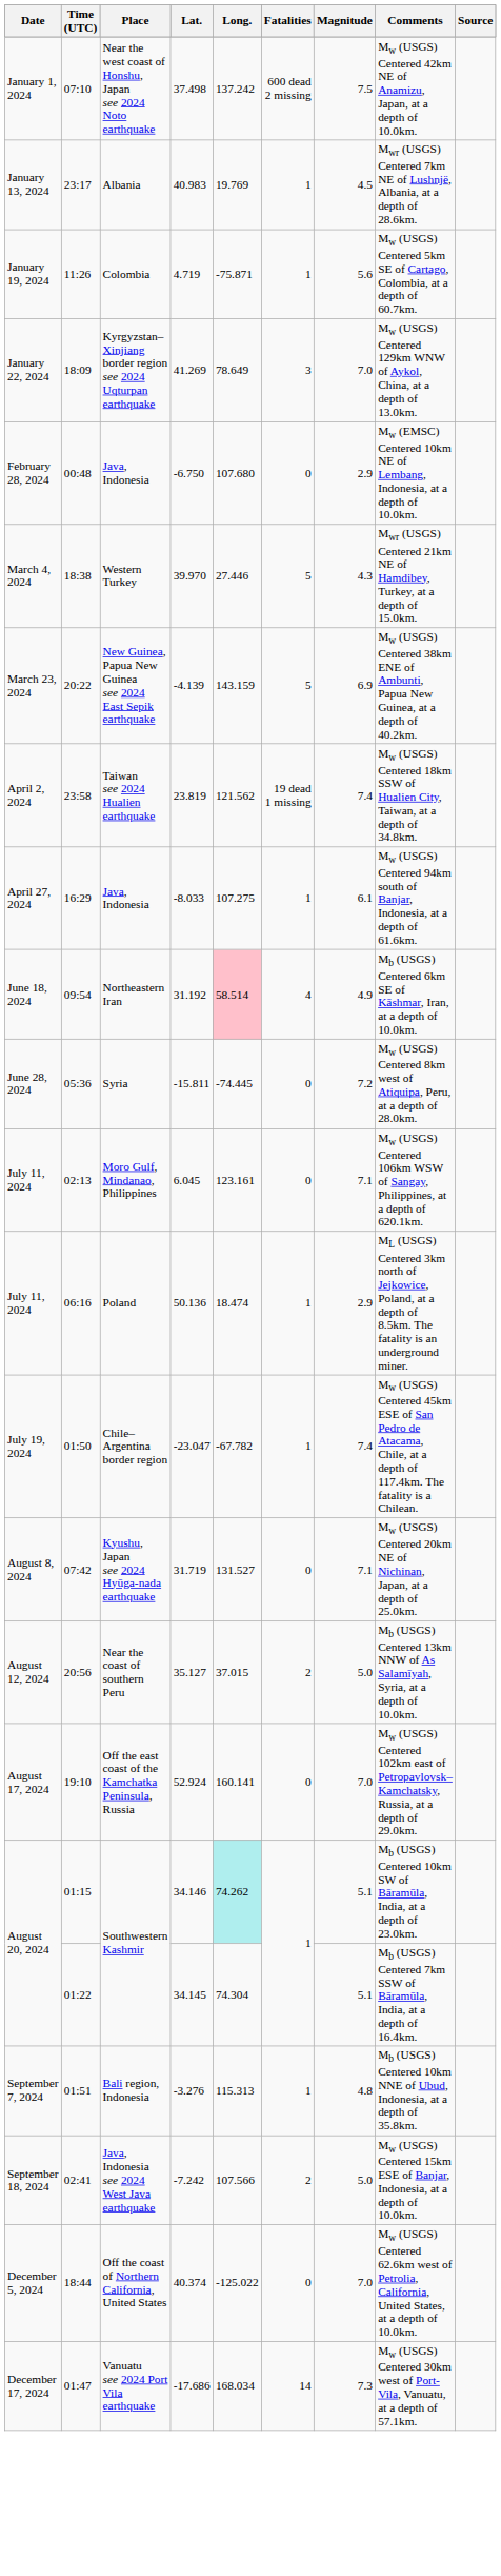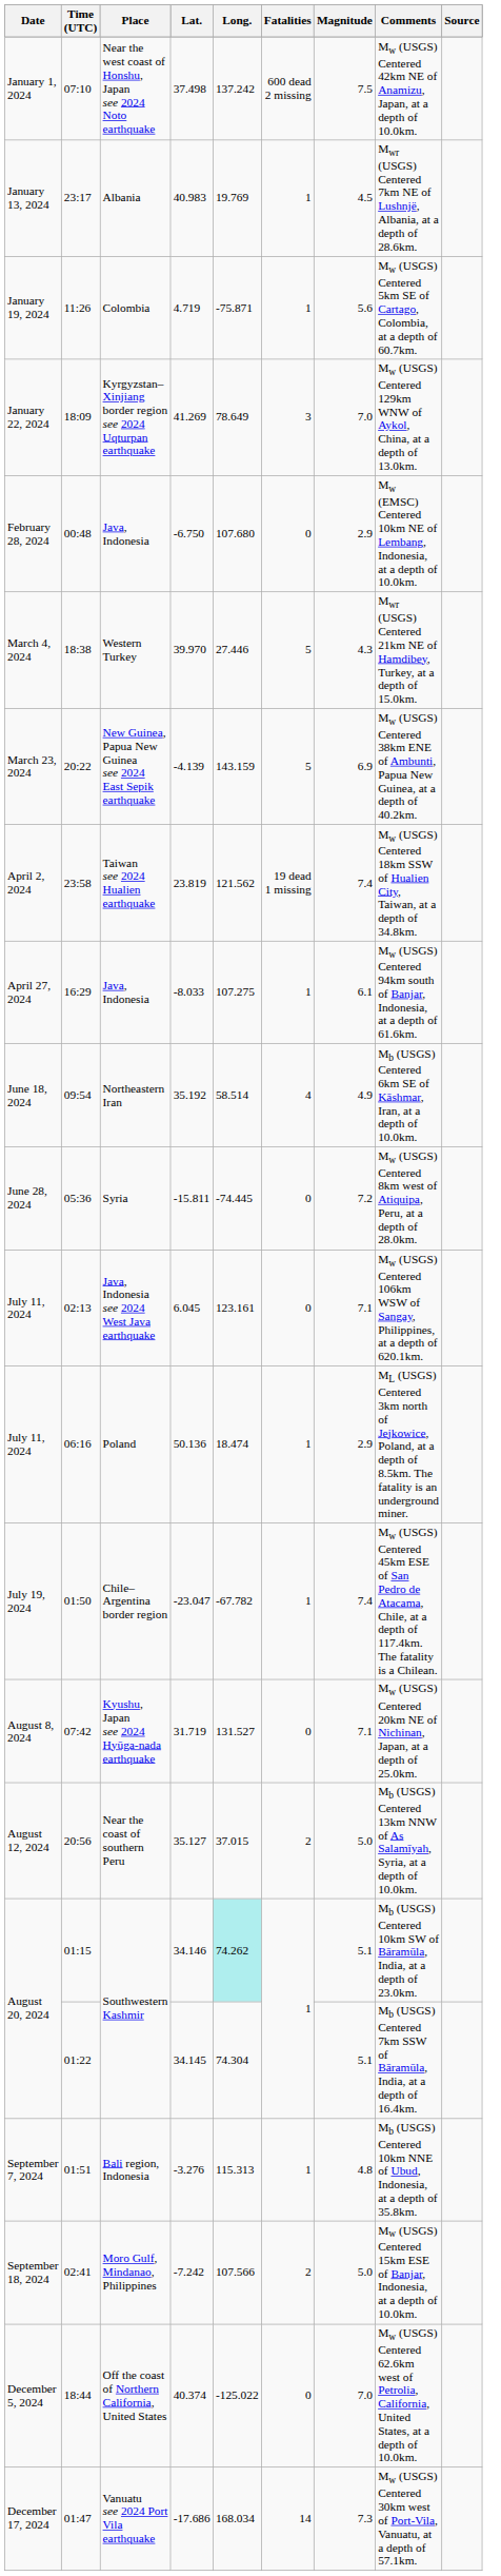 <table class="wikitable sortable">
 <tr style="background:black;">
 <th>Date</th>
 <th>Time (UTC)</th>
 <th>Place</th>
 <th>Lat.</th>
 <th>Long.</th>
 <th>Fatalities</th>
 <th>Magnitude</th>
 <th>Comments</th>
 <th>Source</th>
 </tr>
 <tr>
 <td>January 1, 2024</td>
 <td>07:10</td>
 <td> Near the west coast of <a href='#'>Honshu</a>, Japan<br><em>see</em> <a href='#'>2024 Noto earthquake</a></td>
 <td>37.498</td>
 <td>137.242</td>
 <td style="text-align:right;">600 dead<br>2 missing</td>
 <td style="text-align:right;">7.5</td>
 <td>M<sub>w</sub> (USGS) Centered 42km NE of <a href='#'>Anamizu</a>, Japan, at a depth of 10.0km.</td>
 <td style="text-align:right;"></td>
 </tr>
 <tr>
 <td>January 13, 2024</td>
 <td>23:17</td>
 <td> Albania</td>
 <td>40.983</td>
 <td>19.769</td>
 <td style="text-align:right;">1</td>
 <td style="text-align:right;">4.5</td>
 <td>M<sub>wr</sub> (USGS) Centered 7km NE of <a href='#'>Lushnjë</a>, Albania, at a depth of 28.6km.</td>
 <td style="text-align:right;"></td>
 </tr>
 <tr>
 <td>January 19, 2024</td>
 <td>11:26</td>
 <td> Colombia</td>
 <td>4.719</td>
 <td>-75.871</td>
 <td style="text-align:right;">1</td>
 <td style="text-align:right;">5.6</td>
 <td>M<sub>w</sub> (USGS) Centered 5km SE of <a href='#'>Cartago</a>, Colombia, at a depth of 60.7km.</td>
 <td style="text-align:right;"></td>
 </tr>
 <tr>
 <td>January 22, 2024</td>
 <td>18:09</td>
 <td> Kyrgyzstan–<a href='#'>Xinjiang</a> border region<br><em>see</em> <a href='#'>2024 Uqturpan earthquake</a></td>
 <td>41.269</td>
 <td>78.649</td>
 <td style="text-align:right;">3</td>
 <td style="text-align:right;">7.0</td>
 <td>M<sub>w</sub> (USGS) Centered 129km WNW of <a href='#'>Aykol</a>, China, at a depth of 13.0km.</td>
 <td style="text-align:right;"></td>
 </tr>
 <tr>
 <td>February 28, 2024</td>
 <td>00:48</td>
 <td> <a href='#'>Java</a>, Indonesia</td>
 <td>-6.750</td>
 <td>107.680</td>
 <td style="text-align:right;">0</td>
 <td style="text-align:right;">2.9</td>
 <td>M<sub>w</sub> (EMSC) Centered 10km NE of <a href='#'>Lembang</a>, Indonesia, at a depth of 10.0km.</td>
 <td style="text-align:right;"></td>
 </tr>
 <tr>
 <td>March 4, 2024</td>
 <td>18:38</td>
 <td> Western Turkey</td>
 <td>39.970</td>
 <td>27.446</td>
 <td style="text-align:right;">5</td>
 <td style="text-align:right;">4.3</td>
 <td>M<sub>wr</sub> (USGS) Centered 21km NE of <a href='#'>Hamdibey</a>, Turkey, at a depth of 15.0km.</td>
 <td style="text-align:right;"></td>
 </tr>
 <tr>
 <td>March 23, 2024</td>
 <td>20:22</td>
 <td> <a href='#'>New Guinea</a>, Papua New Guinea<br><em>see</em> <a href='#'>2024 East Sepik earthquake</a></td>
 <td>-4.139</td>
 <td>143.159</td>
 <td style="text-align:right;">5</td>
 <td style="text-align:right;">6.9</td>
 <td>M<sub>w</sub> (USGS) Centered 38km ENE of <a href='#'>Ambunti</a>, Papua New Guinea, at a depth of 40.2km.</td>
 <td style="text-align:right;"></td>
 </tr>
 <tr>
 <td>April 2, 2024</td>
 <td>23:58</td>
 <td> Taiwan<br><em>see</em> <a href='#'>2024 Hualien earthquake</a></td>
 <td>23.819</td>
 <td>121.562</td>
 <td style="text-align:right;">19 dead<br>1 missing</td>
 <td style="text-align:right;">7.4</td>
 <td>M<sub>w</sub> (USGS) Centered 18km SSW of <a href='#'>Hualien City</a>, Taiwan, at a depth of 34.8km.</td>
 <td style="text-align:right;"></td>
 </tr>
 <tr>
 <td>April 27, 2024</td>
 <td>16:29</td>
 <td> <a href='#'>Java</a>, Indonesia</td>
 <td>-8.033</td>
 <td>107.275</td>
 <td style="text-align:right;">1</td>
 <td style="text-align:right;">6.1</td>
 <td>M<sub>w</sub> (USGS) Centered 94km south of <a href='#'>Banjar</a>, Indonesia, at a depth of 61.6km.</td>
 <td style="text-align:right;"></td>
 </tr>
 <tr>
 <td>June 18, 2024</td>
 <td>09:54</td>
 <td> Northeastern Iran</td>
-<td>31.192</td>
-<td style="background: pink;">58.514</td>
+<td>35.192</td>
+<td>58.514</td>
 <td style="text-align:right;">4</td>
 <td style="text-align:right;">4.9</td>
 <td>M<sub>b</sub> (USGS) Centered 6km SE of <a href='#'>Kāshmar</a>, Iran, at a depth of 10.0km.</td>
 <td style="text-align:right;"></td>
 </tr>
 <tr>
 <td>June 28, 2024</td>
 <td>05:36</td>
 <td> Syria</td>
 <td>-15.811</td>
 <td>-74.445</td>
 <td style="text-align:right;">0</td>
 <td style="text-align:right;">7.2</td>
 <td>M<sub>w</sub> (USGS) Centered 8km west of <a href='#'>Atiquipa</a>, Peru, at a depth of 28.0km.</td>
 <td style="text-align:right;"></td>
 </tr>
 <tr>
 <td>July 11, 2024</td>
 <td>02:13</td>
-<td> <a href='#'>Moro Gulf</a>, <a href='#'>Mindanao</a>, Philippines</td>
+<td> <a href='#'>Java</a>, Indonesia<br><em>see</em> <a href='#'>2024 West Java earthquake</a></td>
 <td>6.045</td>
 <td>123.161</td>
 <td style="text-align:right;">0</td>
 <td style="text-align:right;">7.1</td>
 <td>M<sub>w</sub> (USGS) Centered 106km WSW of <a href='#'>Sangay</a>, Philippines, at a depth of 620.1km.</td>
 <td style="text-align:right;"></td>
 </tr>
 <tr>
 <td>July 11, 2024</td>
 <td>06:16</td>
 <td> Poland</td>
 <td>50.136</td>
 <td>18.474</td>
 <td style="text-align:right;">1</td>
 <td style="text-align:right;">2.9</td>
 <td>M<sub>L</sub> (USGS) Centered 3km north of <a href='#'>Jejkowice</a>, Poland, at a depth of 8.5km. The fatality is an underground miner.</td>
 <td style="text-align:right;"></td>
 </tr>
 <tr>
 <td>July 19, 2024</td>
 <td>01:50</td>
 <td> Chile–Argentina border region</td>
 <td>-23.047</td>
 <td>-67.782</td>
 <td style="text-align:right;">1</td>
 <td style="text-align:right;">7.4</td>
 <td>M<sub>w</sub> (USGS) Centered 45km ESE of <a href='#'>San Pedro de Atacama</a>, Chile, at a depth of 117.4km. The fatality is a Chilean.</td>
 <td style="text-align:right;"></td>
 </tr>
 <tr>
 <td>August 8, 2024</td>
 <td>07:42</td>
 <td> <a href='#'>Kyushu</a>, Japan<br><em>see</em> <a href='#'>2024 Hyūga-nada earthquake</a></td>
 <td>31.719</td>
 <td>131.527</td>
 <td style="text-align:right;">0</td>
 <td style="text-align:right;">7.1</td>
 <td>M<sub>w</sub> (USGS) Centered 20km NE of <a href='#'>Nichinan</a>, Japan, at a depth of 25.0km.</td>
 <td style="text-align:right;"></td>
 </tr>
 <tr>
 <td>August 12, 2024</td>
 <td>20:56</td>
 <td> Near the coast of southern Peru</td>
 <td>35.127</td>
 <td>37.015</td>
 <td style="text-align:right;">2</td>
 <td style="text-align:right;">5.0</td>
 <td>M<sub>b</sub> (USGS) Centered 13km NNW of <a href='#'>As Salamīyah</a>, Syria, at a depth of 10.0km.</td>
 <td style="text-align:right;"></td>
 </tr>
 <tr>
-<td>August 17, 2024</td>
-<td>19:10</td>
-<td> Off the east coast of the <a href='#'>Kamchatka Peninsula</a>, Russia</td>
-<td>52.924</td>
-<td>160.141</td>
-<td style="text-align:right;">0</td>
-<td style="text-align:right;">7.0</td>
-<td>M<sub>w</sub> (USGS) Centered 102km east of <a href='#'>Petropavlovsk–Kamchatsky</a>, Russia, at a depth of 29.0km.</td>
-<td style="text-align:right;"></td>
-</tr>
-<tr>
 <td rowspan="2">August 20, 2024</td>
 <td>01:15</td>
 <td rowspan="2"> Southwestern <a href='#'>Kashmir</a></td>
 <td>34.146</td>
 <td style="background: paleturquoise;">74.262</td>
 <td rowspan="2" style="text-align:right;">1</td>
 <td style="text-align:right;">5.1</td>
 <td>M<sub>b</sub> (USGS) Centered 10km SW of <a href='#'>Bāramūla</a>, India, at a depth of 23.0km.</td>
 <td style="text-align:right;"></td>
 </tr>
 <tr>
 <td>01:22</td>
 <td>34.145</td>
 <td>74.304</td>
 <td style="text-align:right;">5.1</td>
 <td>M<sub>b</sub> (USGS) Centered 7km SSW of <a href='#'>Bāramūla</a>, India, at a depth of 16.4km.</td>
 <td style="text-align:right;"></td>
 </tr>
 <tr>
 <td>September 7, 2024</td>
 <td>01:51</td>
 <td> <a href='#'>Bali</a> region, Indonesia</td>
 <td>-3.276</td>
 <td>115.313</td>
 <td style="text-align:right;">1</td>
 <td style="text-align:right;">4.8</td>
 <td>M<sub>b</sub> (USGS) Centered 10km NNE of <a href='#'>Ubud</a>, Indonesia, at a depth of 35.8km.</td>
 <td style="text-align:right;"></td>
 </tr>
 <tr>
 <td>September 18, 2024</td>
 <td>02:41</td>
-<td> <a href='#'>Java</a>, Indonesia<br><em>see</em> <a href='#'>2024 West Java earthquake</a></td>
+<td> <a href='#'>Moro Gulf</a>, <a href='#'>Mindanao</a>, Philippines</td>
 <td>-7.242</td>
 <td>107.566</td>
 <td style="text-align:right;">2</td>
 <td style="text-align:right;">5.0</td>
 <td>M<sub>w</sub> (USGS) Centered 15km ESE of <a href='#'>Banjar</a>, Indonesia, at a depth of 10.0km.</td>
 <td style="text-align:right;"></td>
 </tr>
 <tr>
 <td>December 5, 2024</td>
 <td>18:44</td>
 <td> Off the coast of <a href='#'>Northern California</a>, United States<br></td>
 <td>40.374</td>
 <td>-125.022</td>
 <td style="text-align:right;">0</td>
 <td style="text-align:right;">7.0</td>
 <td>M<sub>w</sub> (USGS) Centered 62.6km west of <a href='#'>Petrolia</a>, <a href='#'>California</a>, United States, at a depth of 10.0km.</td>
 <td style="text-align:right;"></td>
 </tr>
 <tr>
 <td>December 17, 2024</td>
 <td>01:47</td>
 <td> Vanuatu<br><em>see</em> <a href='#'>2024 Port Vila earthquake</a></td>
 <td>-17.686</td>
 <td>168.034</td>
 <td style="text-align:right;">14</td>
 <td style="text-align:right;">7.3</td>
 <td>M<sub>w</sub> (USGS) Centered 30km west of <a href='#'>Port-Vila</a>, Vanuatu, at a depth of 57.1km.</td>
 <td style="text-align:right;"></td>
 </tr>
 </table>
